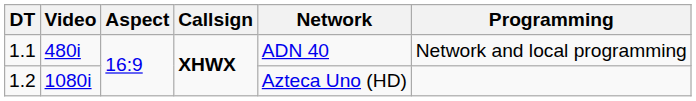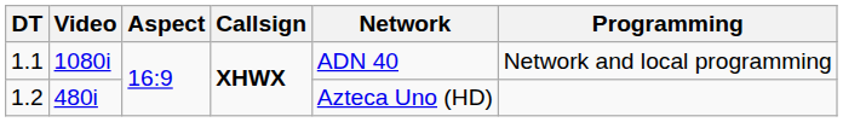 <table class="wikitable sortable">
 <tr>
 <th>DT</th>
 <th>Video</th>
 <th>Aspect</th>
 <th>Callsign</th>
 <th>Network</th>
 <th>Programming</th>
 </tr>
 <tr>
 <td>1.1</td>
-<td><a href='#'>480i</a></td>
+<td><a href='#'>1080i</a></td>
 <td rowspan= "2"><a href='#'>16:9</a></td>
 <td rowspan= "2"><strong>XHWX</strong></td>
 <td><a href='#'>ADN 40</a></td>
 <td>Network and local programming</td>
 </tr>
 <tr>
 <td>1.2</td>
-<td><a href='#'>1080i</a></td>
+<td><a href='#'>480i</a></td>
 <td><a href='#'>Azteca Uno</a> (HD)</td>
 <td></td>
 </tr>
 </table>
